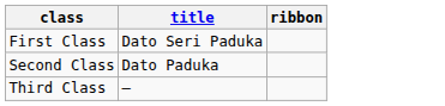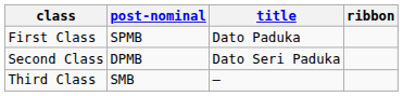 <table class=wikitable>
 <tr>
 <th>class</th>
+<th><a href='#'>post-nominal</a></th>
 <th><a href='#'>title</a></th>
 <th>ribbon</th>
 </tr>
 <tr>
 <td>First Class</td>
+<td>SPMB</td>
+<td>Dato Paduka</td>
+<td></td>
+</tr>
+<tr>
+<td>Second Class</td>
+<td>DPMB</td>
 <td>Dato Seri Paduka</td>
 <td></td>
 </tr>
 <tr>
-<td>Second Class</td>
-<td>Dato Paduka</td>
-<td></td>
-</tr>
-<tr>
 <td>Third Class</td>
+<td>SMB</td>
 <td>—</td>
 <td></td>
 </tr>
 </table>
